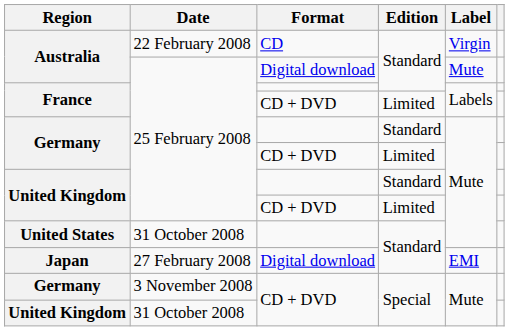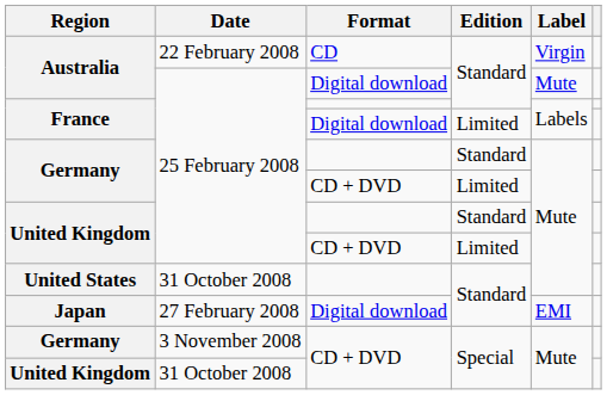 <table class="wikitable plainrowheaders">
 <tr>
 <th scope="col">Region</th>
 <th scope="col">Date</th>
 <th scope="col">Format</th>
 <th scope="col">Edition</th>
 <th scope="col">Label</th>
 <th scope="col"></th>
 </tr>
 <tr>
 <th scope="row" rowspan="2">Australia</th>
 <td>22 February 2008</td>
 <td><a href='#'>CD</a></td>
 <td rowspan="3">Standard</td>
 <td><a href='#'>Virgin</a></td>
 <td align="center"></td>
 </tr>
 <tr>
 <td rowspan="7">25 February 2008</td>
 <td><a href='#'>Digital download</a></td>
 <td><a href='#'>Mute</a></td>
 <td align="center"></td>
 </tr>
 <tr>
 <th scope="row" rowspan="2">France</th>
 <td></td>
 <td rowspan="2">Labels</td>
 <td align="center"></td>
 </tr>
 <tr>
-<td>CD + DVD</td>
+<td><a href='#'>Digital download</a></td>
 <td>Limited</td>
 <td align="center"></td>
 </tr>
 <tr>
 <th scope="row" rowspan="2">Germany</th>
 <td></td>
 <td>Standard</td>
 <td rowspan="5">Mute</td>
 <td align="center"></td>
 </tr>
 <tr>
 <td>CD + DVD</td>
 <td>Limited</td>
 <td align="center"></td>
 </tr>
 <tr>
 <th scope="row" rowspan="2">United Kingdom</th>
 <td></td>
 <td>Standard</td>
 <td align="center"></td>
 </tr>
 <tr>
 <td>CD + DVD</td>
 <td>Limited</td>
 <td align="center"></td>
 </tr>
 <tr>
 <th scope="row">United States</th>
 <td>31 October 2008</td>
 <td></td>
 <td rowspan="2">Standard</td>
 <td align="center"></td>
 </tr>
 <tr>
 <th scope="row">Japan</th>
 <td>27 February 2008</td>
 <td><a href='#'>Digital download</a></td>
 <td><a href='#'>EMI</a></td>
 <td align="center"></td>
 </tr>
 <tr>
 <th scope="row">Germany</th>
 <td>3 November 2008</td>
 <td rowspan="2">CD + DVD</td>
 <td rowspan="2">Special</td>
 <td rowspan="2">Mute</td>
 <td align="center"></td>
 </tr>
 <tr>
 <th scope="row">United Kingdom</th>
 <td>31 October 2008</td>
 <td align="center"></td>
 </tr>
 </table>
